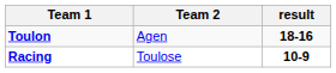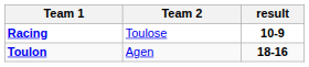 <table class="wikitable" width=400>
 <tr>
 <th>Team 1</th>
 <th>Team 2</th>
 <th>result</th>
 </tr>
+<tr bgcolor="white">
+<td><strong><a href='#'>Racing</a></strong></td>
+<td><a href='#'>Toulose</a></td>
+<td align="center"><strong>10-9</strong></td>
+</tr>
 <tr>
 <td width=150><strong><a href='#'>Toulon</a></strong></td>
 <td width=150><a href='#'>Agen</a></td>
 <td align="center"><strong>18-16</strong></td>
 </tr>
-<tr bgcolor="white">
-<td><strong><a href='#'>Racing</a></strong></td>
-<td><a href='#'>Toulose</a></td>
-<td align="center"><strong>10-9</strong></td>
-</tr>
 </table>
